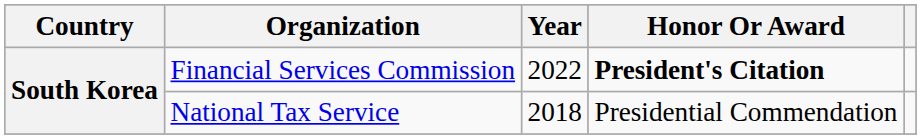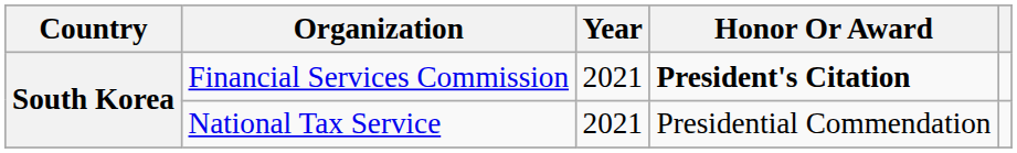 <table class="wikitable plainrowheaders sortable" style="margin-right: 0;">
 <tr>
 <th scope="col">Country</th>
 <th scope="col">Organization</th>
 <th scope="col">Year</th>
 <th scope="col">Honor Or Award</th>
 <th scope="col" class="unsortable"></th>
 </tr>
 <tr>
 <th rowspan="2" scope="row">South Korea</th>
 <td><a href='#'>Financial Services Commission</a></td>
-<td style="text-align:center">2022</td>
+<td style="text-align:center">2021</td>
 <td><strong>President's Citation</strong></td>
 <td style="text-align:center"></td>
 </tr>
 <tr>
 <td><a href='#'>National Tax Service</a></td>
-<td style="text-align:center">2018</td>
+<td style="text-align:center">2021</td>
 <td>Presidential Commendation</td>
 <td style="text-align:center"></td>
 </tr>
 </table>
